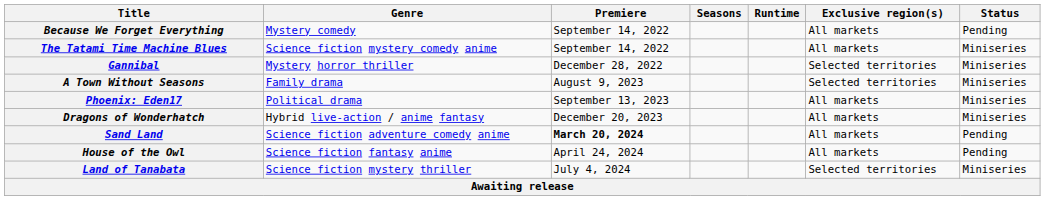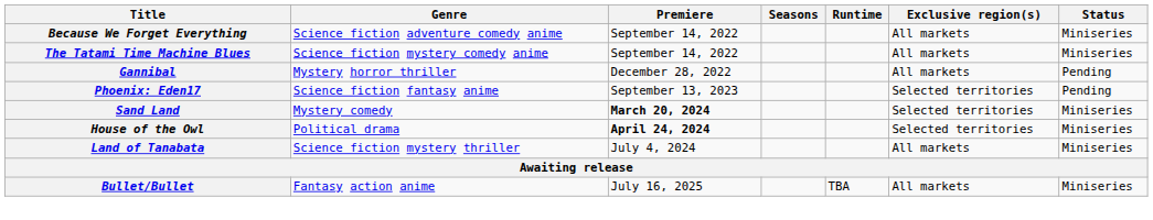 <table class="wikitable plainrowheaders sortable" style="width:100%;">
 <tr>
 <th scope="col" style="width:25%;">Title</th>
 <th>Genre</th>
 <th>Premiere</th>
 <th>Seasons</th>
 <th>Runtime</th>
 <th>Exclusive region(s)</th>
 <th>Status</th>
 </tr>
 <tr>
 <th scope="row"><em>Because We Forget Everything</em></th>
-<td><a href='#'>Mystery comedy</a></td>
+<td><a href='#'>Science fiction</a> <a href='#'>adventure comedy</a> <a href='#'>anime</a></td>
 <td>September 14, 2022</td>
 <td></td>
 <td></td>
 <td>All markets</td>
-<td>Pending</td>
+<td>Miniseries</td>
 </tr>
 <tr>
 <th scope="row"><em><a href='#'>The Tatami Time Machine Blues</a></em></th>
 <td><a href='#'>Science fiction</a> <a href='#'>mystery comedy</a> <a href='#'>anime</a></td>
 <td>September 14, 2022</td>
 <td></td>
 <td></td>
 <td>All markets</td>
 <td>Miniseries</td>
 </tr>
 <tr>
 <th scope="row"><em><a href='#'>Gannibal</a></em></th>
 <td><a href='#'>Mystery</a> <a href='#'>horror thriller</a></td>
 <td>December 28, 2022</td>
 <td></td>
 <td></td>
-<td>Selected territories</td>
-<td>Miniseries</td>
+<td>All markets</td>
+<td>Pending</td>
 </tr>
 <tr>
-<th scope="row"><em>A Town Without Seasons</em></th>
-<td><a href='#'>Family drama</a></td>
-<td>August 9, 2023</td>
+<th scope="row"><em><a href='#'>Phoenix: Eden17</a></em></th>
+<td><a href='#'>Science fiction</a> <a href='#'>fantasy</a> <a href='#'>anime</a></td>
+<td>September 13, 2023</td>
+<td></td>
+<td></td>
+<td>Selected territories</td>
+<td>Pending</td>
+</tr>
+<tr>
+<th scope="row"=><em><a href='#'>Sand Land</a></em></th>
+<td><a href='#'>Mystery comedy</a></td>
+<td><strong>March 20, 2024</strong></td>
 <td></td>
 <td></td>
 <td>Selected territories</td>
 <td>Miniseries</td>
 </tr>
 <tr>
-<th scope="row"><em><a href='#'>Phoenix: Eden17</a></em></th>
+<th scope="row"><em>House of the Owl</em></th>
 <td><a href='#'>Political drama</a></td>
-<td>September 13, 2023</td>
+<td><strong>April 24, 2024</strong></td>
 <td></td>
 <td></td>
-<td>All markets</td>
+<td>Selected territories</td>
 <td>Miniseries</td>
-</tr>
-<tr>
-<th scope="row"><em>Dragons of Wonderhatch</em></th>
-<td>Hybrid <a href='#'>live-action</a> / <a href='#'>anime</a> <a href='#'>fantasy</a></td>
-<td>December 20, 2023</td>
-<td></td>
-<td></td>
-<td>All markets</td>
-<td>Miniseries</td>
-</tr>
-<tr>
-<th scope="row"=><em><a href='#'>Sand Land</a></em></th>
-<td><a href='#'>Science fiction</a> <a href='#'>adventure comedy</a> <a href='#'>anime</a></td>
-<td><strong>March 20, 2024</strong></td>
-<td></td>
-<td></td>
-<td>All markets</td>
-<td>Pending</td>
-</tr>
-<tr>
-<th scope="row"><em>House of the Owl</em></th>
-<td><a href='#'>Science fiction</a> <a href='#'>fantasy</a> <a href='#'>anime</a></td>
-<td>April 24, 2024</td>
-<td></td>
-<td></td>
-<td>All markets</td>
-<td>Pending</td>
 </tr>
 <tr>
 <th scope="row"><em><a href='#'>Land of Tanabata</a></em></th>
 <td><a href='#'>Science fiction</a> <a href='#'>mystery</a> <a href='#'>thriller</a></td>
 <td>July 4, 2024</td>
 <td></td>
 <td></td>
-<td>Selected territories</td>
+<td>All markets</td>
 <td>Miniseries</td>
 </tr>
 <tr>
 <th colspan="7">Awaiting release</th>
 </tr>
+<tr>
+<th scope="row"><em><a href='#'>Bullet/Bullet</a></em></th>
+<td><a href='#'>Fantasy</a> <a href='#'>action</a> <a href='#'>anime</a></td>
+<td>July 16, 2025</td>
+<td></td>
+<td>TBA</td>
+<td>All markets</td>
+<td>Miniseries</td>
+</tr>
 </table>
